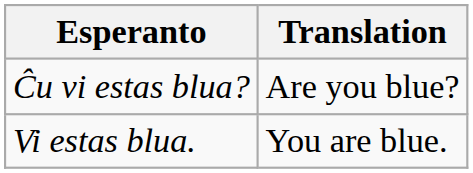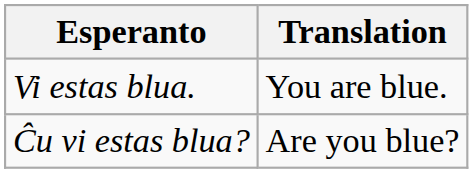 <table class="wikitable">
 <tr>
 <th>Esperanto</th>
 <th>Translation</th>
 </tr>
 <tr>
+<td><em>Vi estas blua.</em></td>
+<td>You are blue.</td>
+</tr>
+<tr>
 <td><em>Ĉu vi estas blua?</em></td>
 <td>Are you blue?</td>
 </tr>
-<tr>
-<td><em>Vi estas blua.</em></td>
-<td>You are blue.</td>
-</tr>
 </table>
